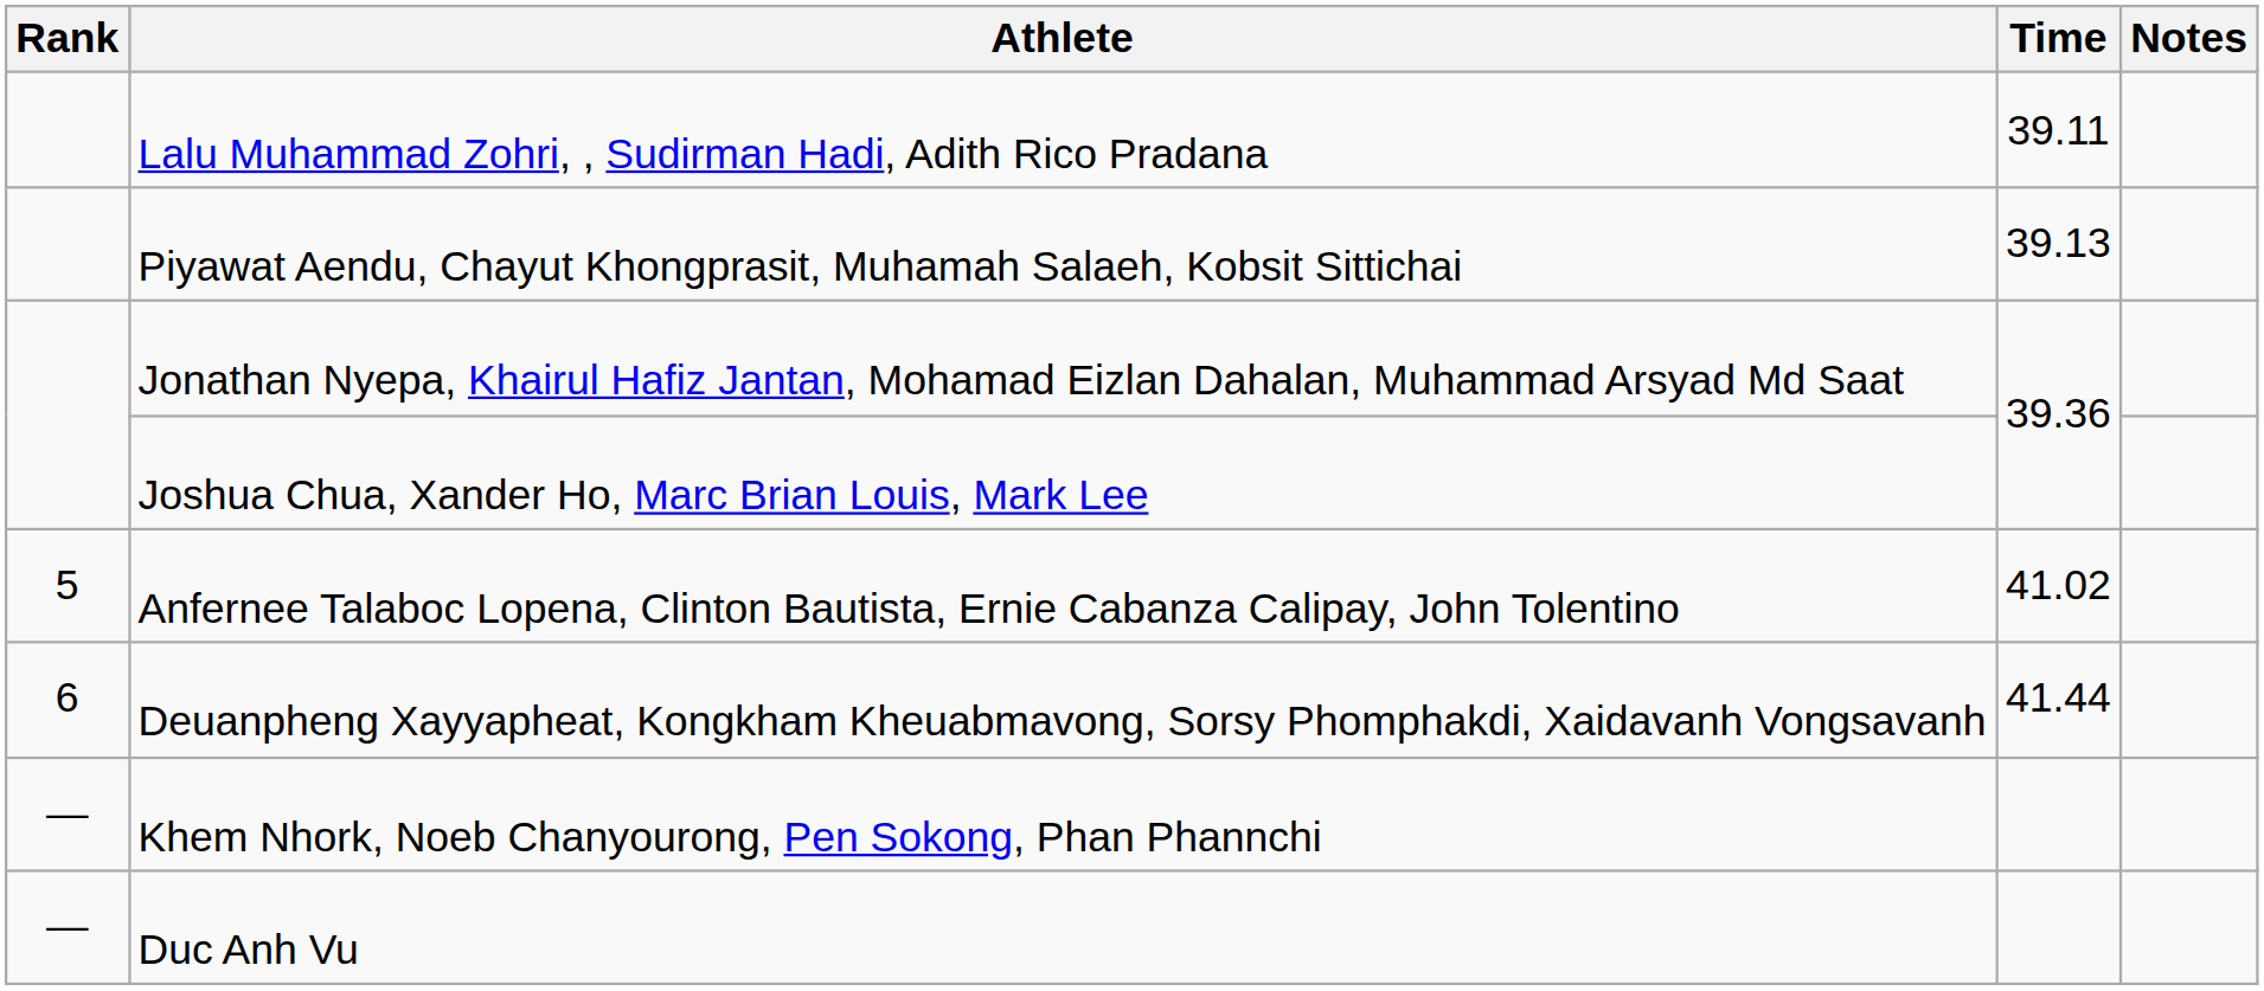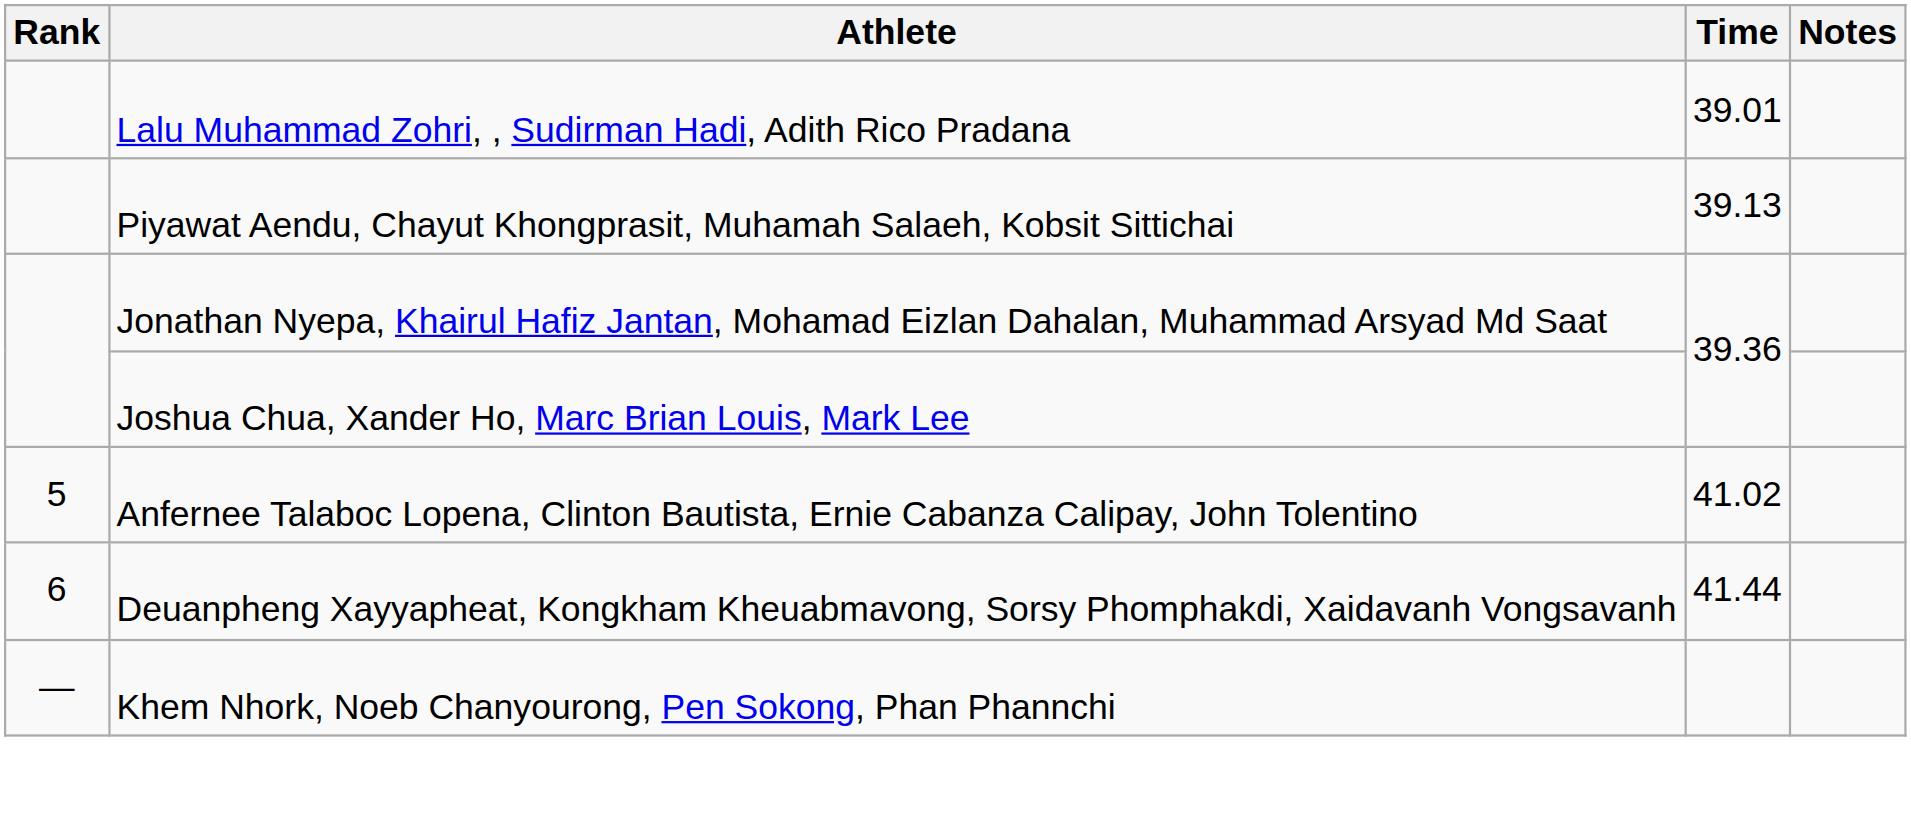 <table class="wikitable sortable" style="text-align:center">
 <tr>
 <th>Rank</th>
 <th>Athlete</th>
 <th>Time</th>
 <th>Notes</th>
 </tr>
 <tr>
 <td></td>
 <td align=left><br> <a href='#'>Lalu Muhammad Zohri</a>, , <a href='#'>Sudirman Hadi</a>, Adith Rico Pradana</td>
-<td>39.11</td>
+<td>39.01</td>
 <td></td>
 </tr>
 <tr>
 <td></td>
 <td align=left><br> Piyawat Aendu, Chayut Khongprasit, Muhamah Salaeh, Kobsit Sittichai</td>
 <td>39.13</td>
 <td></td>
 </tr>
 <tr>
 <td rowspan=2></td>
 <td align=left><br> Jonathan Nyepa, <a href='#'>Khairul Hafiz Jantan</a>, Mohamad Eizlan Dahalan, Muhammad Arsyad Md Saat</td>
 <td rowspan=2>39.36</td>
 <td></td>
 </tr>
 <tr>
 <td align=left><br> Joshua Chua, Xander Ho, <a href='#'>Marc Brian Louis</a>, <a href='#'>Mark Lee</a></td>
 <td></td>
 </tr>
 <tr>
 <td>5</td>
 <td align=left><br> Anfernee Talaboc Lopena, Clinton Bautista, Ernie Cabanza Calipay, John Tolentino</td>
 <td>41.02</td>
 <td></td>
 </tr>
 <tr>
 <td>6</td>
 <td align=left><br> Deuanpheng Xayyapheat, Kongkham Kheuabmavong, Sorsy Phomphakdi, Xaidavanh Vongsavanh</td>
 <td>41.44</td>
 <td></td>
 </tr>
 <tr>
 <td>—</td>
 <td align=left><br> Khem Nhork, Noeb Chanyourong, <a href='#'>Pen Sokong</a>, Phan Phannchi</td>
 <td></td>
 <td></td>
 </tr>
-<tr>
-<td>—</td>
-<td align=left><br> Duc Anh Vu</td>
-<td></td>
-<td></td>
-</tr>
 </table>
